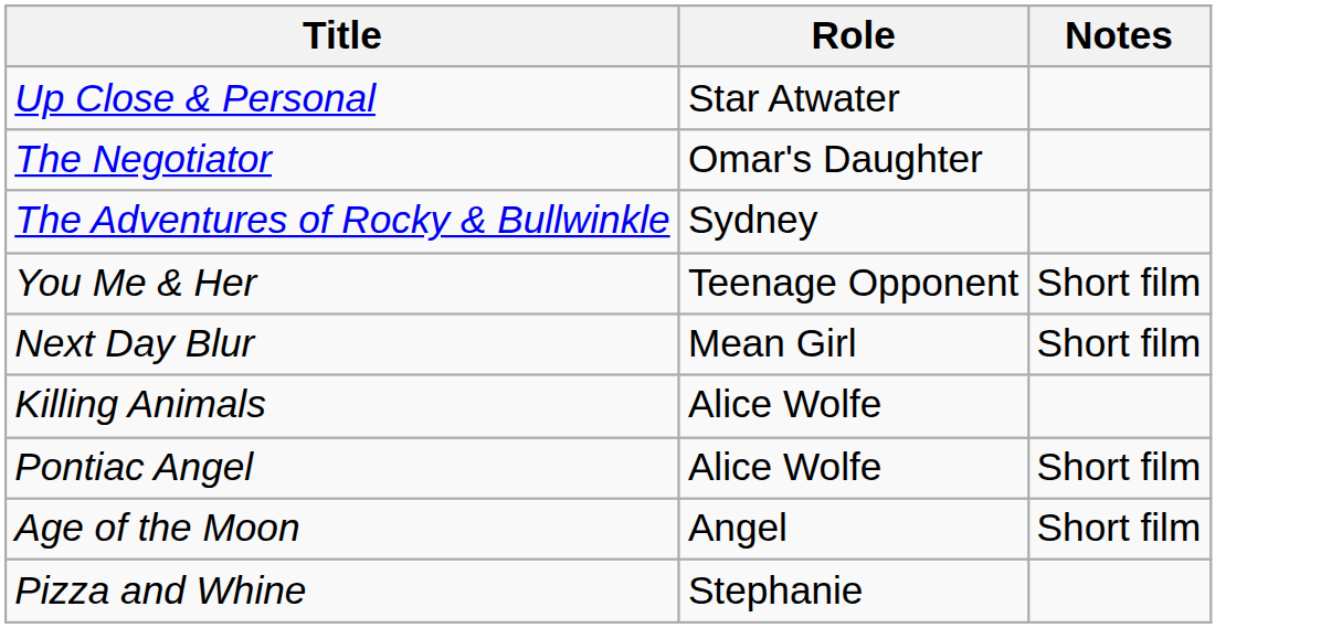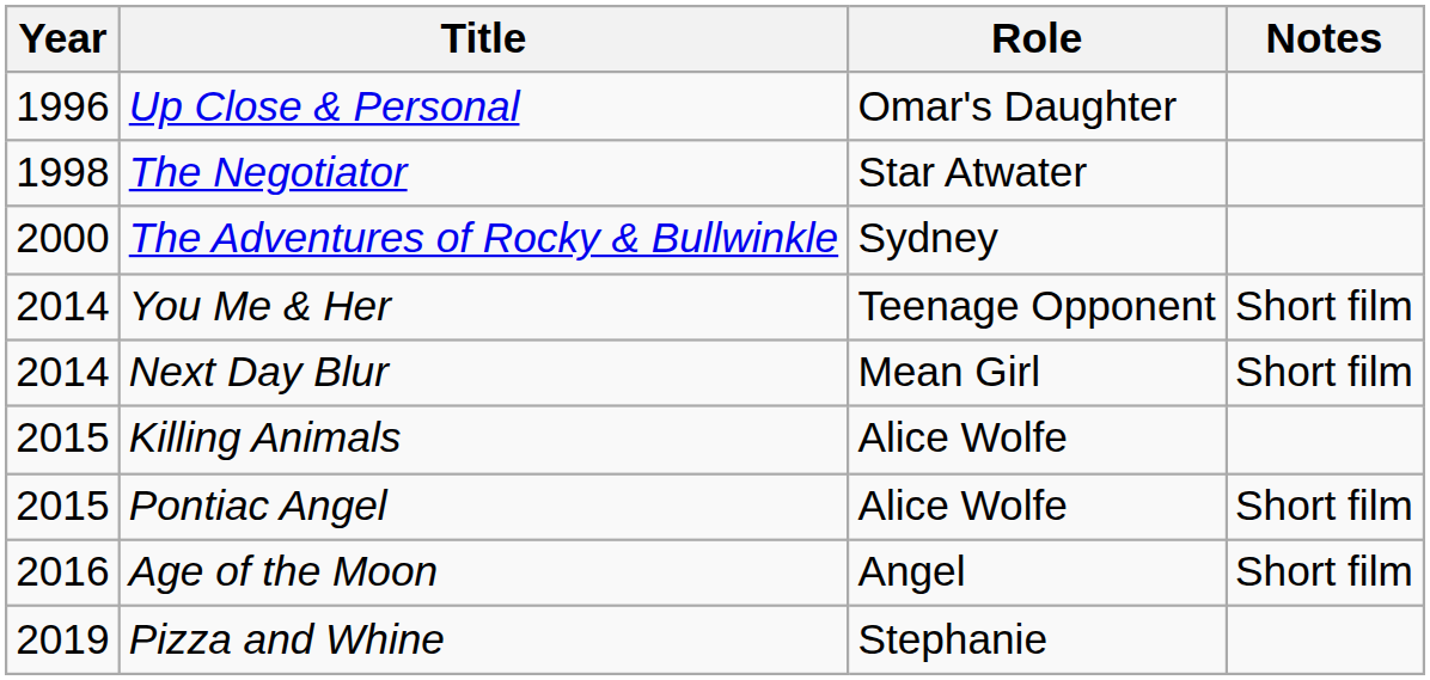 <table class="wikitable sortable">
 <tr>
+<th>Year</th>
 <th>Title</th>
 <th>Role</th>
 <th>Notes</th>
 </tr>
 <tr>
+<td>1996</td>
 <td><a href='#'><em>Up Close & Personal</em></a></td>
+<td>Omar's Daughter</td>
+<td></td>
+</tr>
+<tr>
+<td>1998</td>
+<td><em><a href='#'>The Negotiator</a></em></td>
 <td>Star Atwater</td>
 <td></td>
 </tr>
 <tr>
-<td><em><a href='#'>The Negotiator</a></em></td>
-<td>Omar's Daughter</td>
-<td></td>
-</tr>
-<tr>
+<td>2000</td>
 <td><a href='#'><em>The Adventures of Rocky & Bullwinkle</em></a></td>
 <td>Sydney</td>
 <td></td>
 </tr>
 <tr>
+<td>2014</td>
 <td><em>You Me & Her</em></td>
 <td>Teenage Opponent</td>
 <td>Short film</td>
 </tr>
 <tr>
+<td>2014</td>
 <td><em>Next Day Blur</em></td>
 <td>Mean Girl</td>
 <td>Short film</td>
 </tr>
 <tr>
+<td>2015</td>
 <td><em>Killing Animals</em></td>
 <td>Alice Wolfe</td>
 <td></td>
 </tr>
 <tr>
+<td>2015</td>
 <td><em>Pontiac Angel</em></td>
 <td>Alice Wolfe</td>
 <td>Short film</td>
 </tr>
 <tr>
+<td>2016</td>
 <td><em>Age of the Moon</em></td>
 <td>Angel</td>
 <td>Short film</td>
 </tr>
 <tr>
+<td>2019</td>
 <td><em>Pizza and Whine</em></td>
 <td>Stephanie</td>
 <td></td>
 </tr>
 </table>
